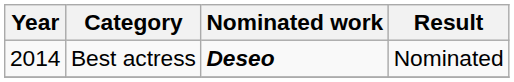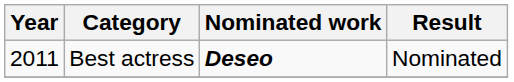 <table class="wikitable">
 <tr>
 <th>Year</th>
 <th>Category</th>
 <th>Nominated work</th>
 <th>Result</th>
 </tr>
 <tr>
-<td>2014</td>
+<td>2011</td>
 <td>Best actress</td>
 <td><strong><em>Deseo</em></strong></td>
 <td>Nominated</td>
 </tr>
 <tr>
 </tr>
 </table>
